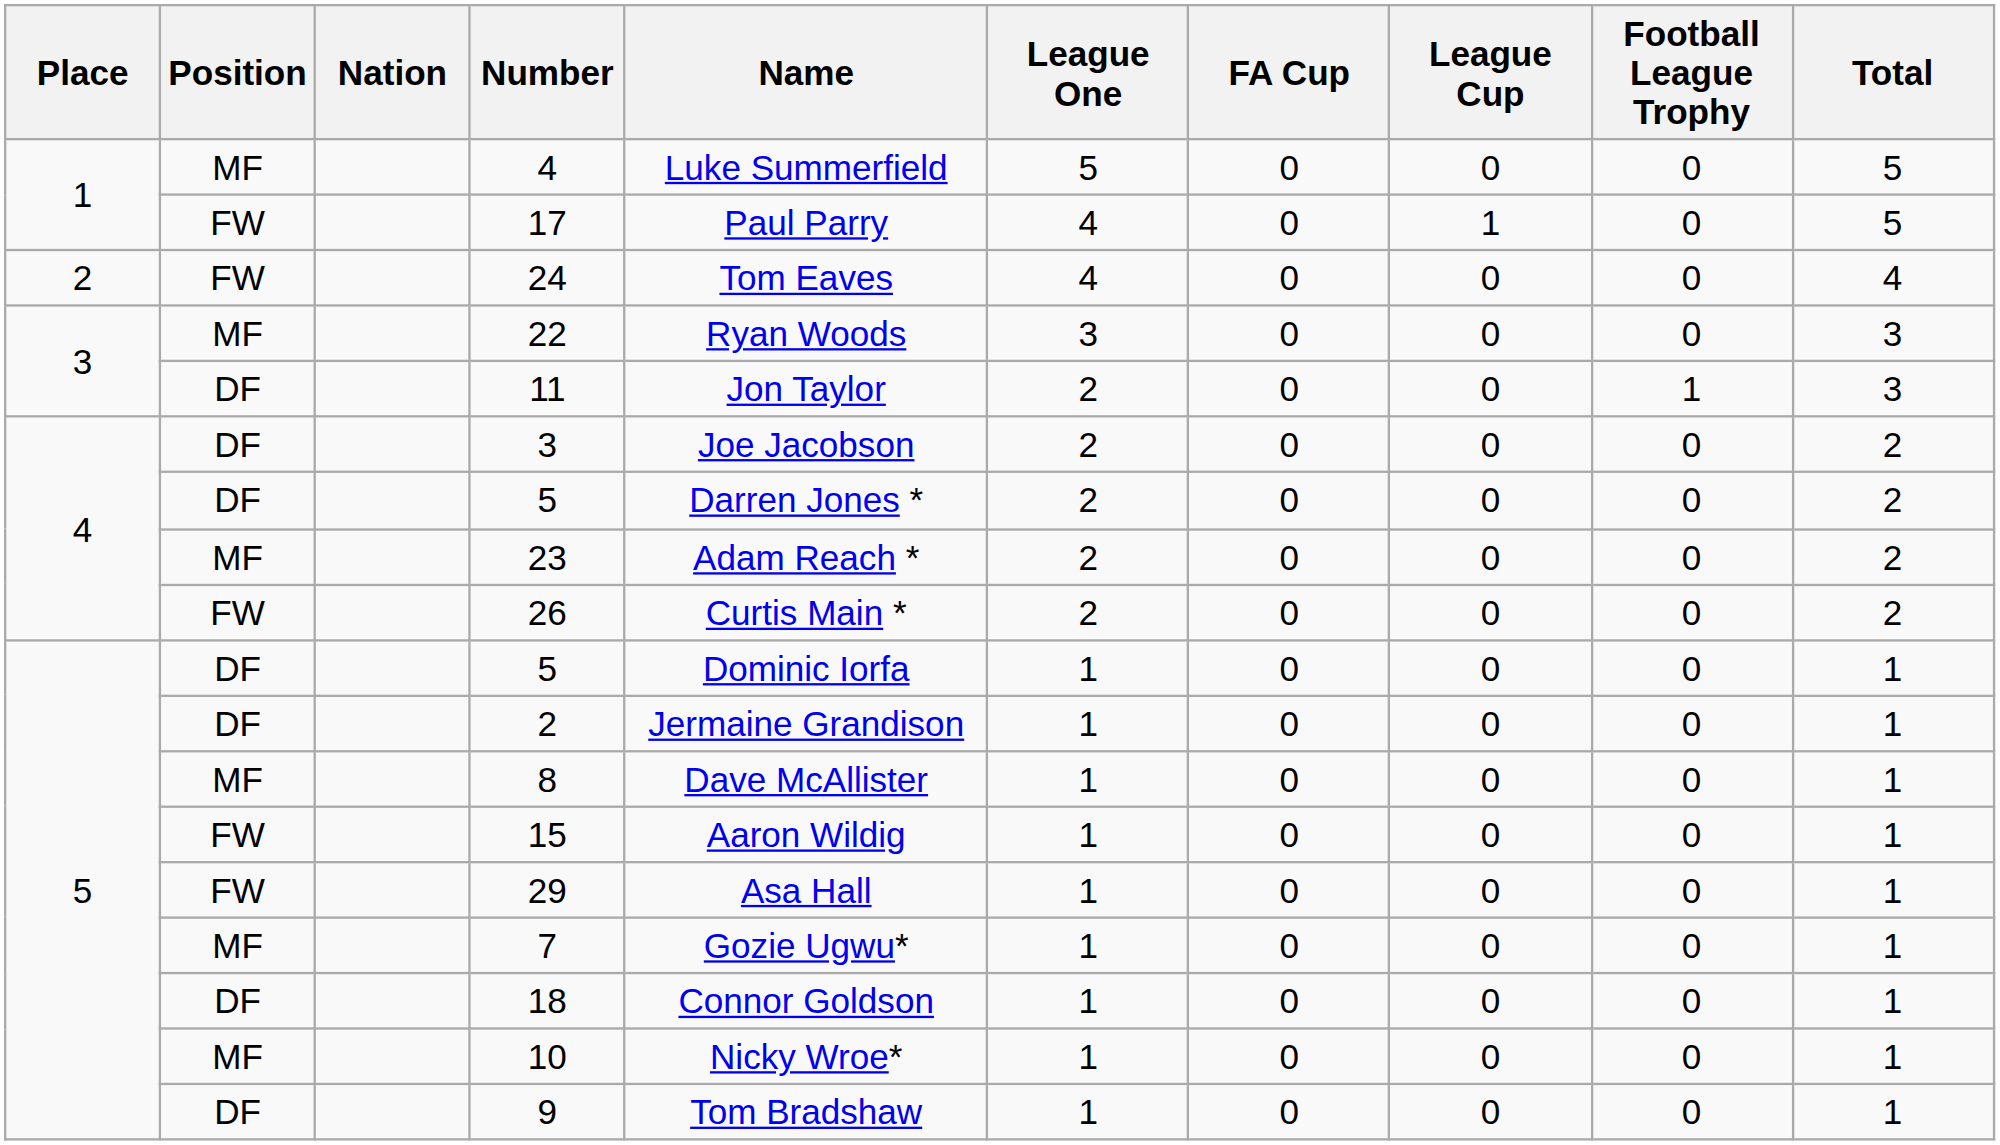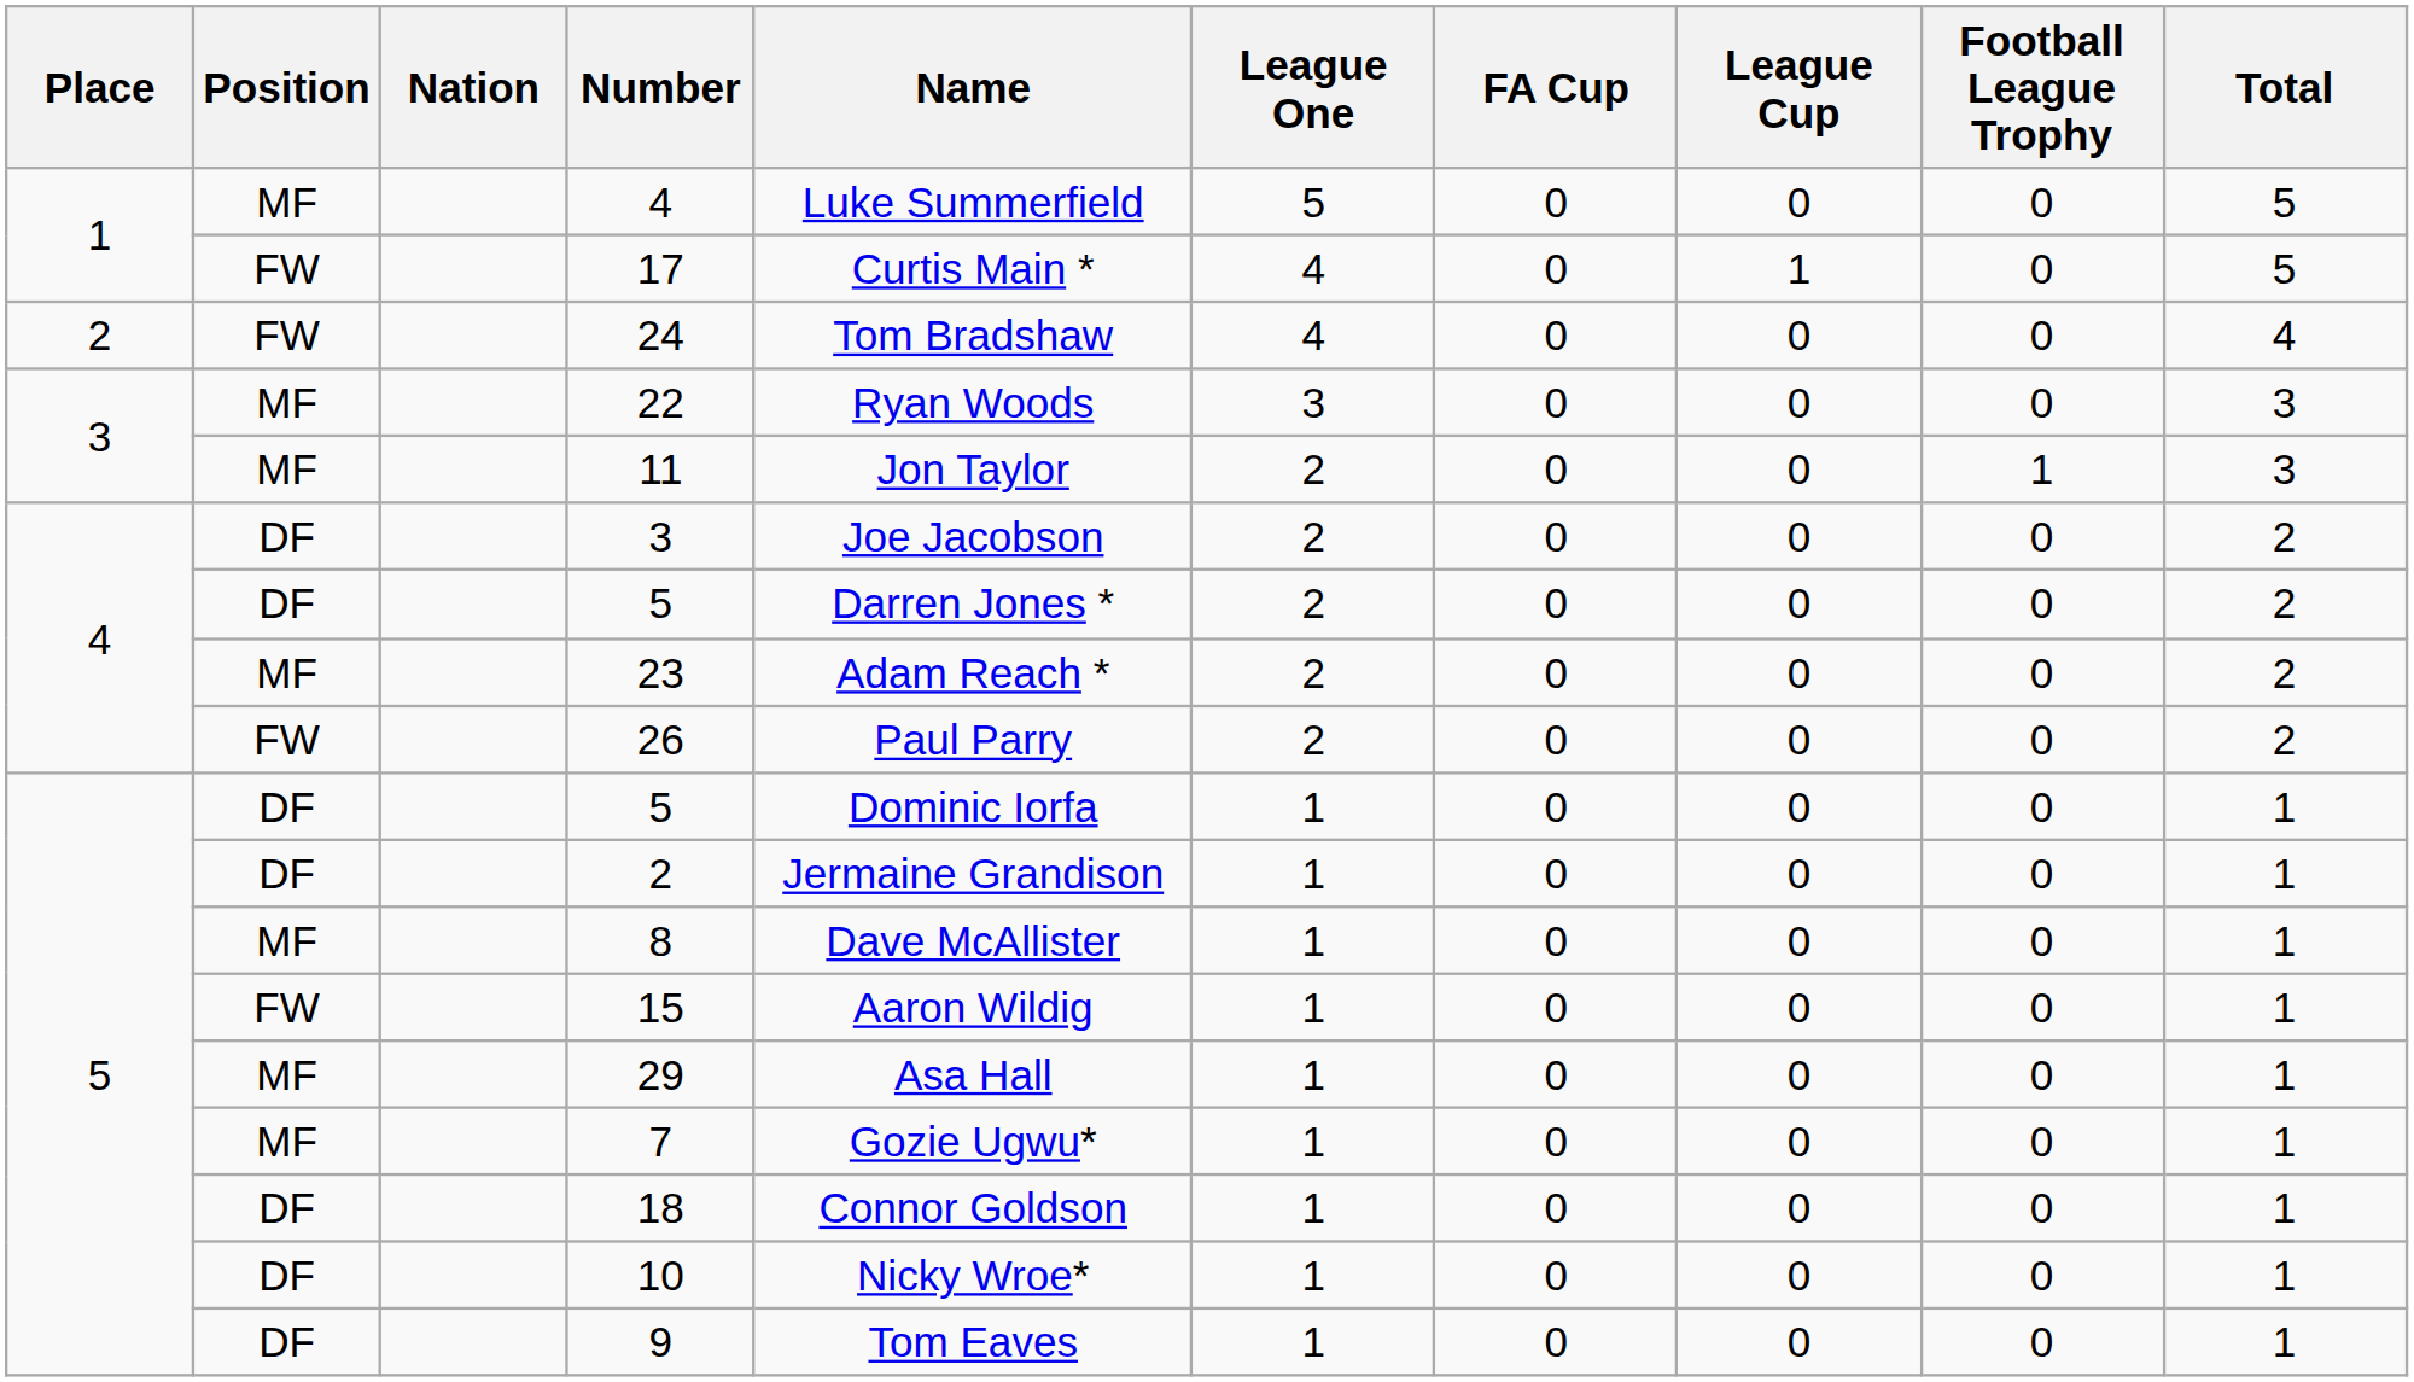 <table class="wikitable" style="font-size: 95%; text-align: center;">
 <tr>
 <th width=60>Place</th>
 <th width=60>Position</th>
 <th width=60>Nation</th>
 <th width=60>Number</th>
 <th width=150>Name</th>
 <th width=80>League One</th>
 <th width=80>FA Cup</th>
 <th width=80>League Cup</th>
 <th width=80>Football League Trophy</th>
 <th width=80>Total</th>
 </tr>
 <tr>
 <td rowspan="2">1</td>
 <td>MF</td>
 <td></td>
 <td>4</td>
 <td><a href='#'>Luke Summerfield</a></td>
 <td>5</td>
 <td>0</td>
 <td>0</td>
 <td>0</td>
 <td>5</td>
 </tr>
 <tr>
 <td>FW</td>
 <td></td>
 <td>17</td>
-<td><a href='#'>Paul Parry</a></td>
+<td><a href='#'>Curtis Main</a> *</td>
 <td>4</td>
 <td>0</td>
 <td>1</td>
 <td>0</td>
 <td>5</td>
 </tr>
 <tr>
 <td>2</td>
 <td>FW</td>
 <td></td>
 <td>24</td>
-<td><a href='#'>Tom Eaves</a></td>
+<td><a href='#'>Tom Bradshaw</a></td>
 <td>4</td>
 <td>0</td>
 <td>0</td>
 <td>0</td>
 <td>4</td>
 </tr>
 <tr>
 <td rowspan="2">3</td>
 <td>MF</td>
 <td></td>
 <td>22</td>
 <td><a href='#'>Ryan Woods</a></td>
 <td>3</td>
 <td>0</td>
 <td>0</td>
 <td>0</td>
 <td>3</td>
 </tr>
 <tr>
-<td>DF</td>
+<td>MF</td>
 <td></td>
 <td>11</td>
 <td><a href='#'>Jon Taylor</a></td>
 <td>2</td>
 <td>0</td>
 <td>0</td>
 <td>1</td>
 <td>3</td>
 </tr>
 <tr>
 <td rowspan="4">4</td>
 <td>DF</td>
 <td></td>
 <td>3</td>
 <td><a href='#'>Joe Jacobson</a></td>
 <td>2</td>
 <td>0</td>
 <td>0</td>
 <td>0</td>
 <td>2</td>
 </tr>
 <tr>
 <td>DF</td>
 <td></td>
 <td>5</td>
 <td><a href='#'>Darren Jones</a> *</td>
 <td>2</td>
 <td>0</td>
 <td>0</td>
 <td>0</td>
 <td>2</td>
 </tr>
 <tr>
 <td>MF</td>
 <td></td>
 <td>23</td>
 <td><a href='#'>Adam Reach</a> *</td>
 <td>2</td>
 <td>0</td>
 <td>0</td>
 <td>0</td>
 <td>2</td>
 </tr>
 <tr>
 <td>FW</td>
 <td></td>
 <td>26</td>
-<td><a href='#'>Curtis Main</a> *</td>
+<td><a href='#'>Paul Parry</a></td>
 <td>2</td>
 <td>0</td>
 <td>0</td>
 <td>0</td>
 <td>2</td>
 </tr>
 <tr>
 <td rowspan="9">5</td>
 <td>DF</td>
 <td></td>
 <td>5</td>
 <td><a href='#'>Dominic Iorfa</a></td>
 <td>1</td>
 <td>0</td>
 <td>0</td>
 <td>0</td>
 <td>1</td>
 </tr>
 <tr>
 <td>DF</td>
 <td></td>
 <td>2</td>
 <td><a href='#'>Jermaine Grandison</a></td>
 <td>1</td>
 <td>0</td>
 <td>0</td>
 <td>0</td>
 <td>1</td>
 </tr>
 <tr>
 <td>MF</td>
 <td></td>
 <td>8</td>
 <td><a href='#'>Dave McAllister</a></td>
 <td>1</td>
 <td>0</td>
 <td>0</td>
 <td>0</td>
 <td>1</td>
 </tr>
 <tr>
 <td>FW</td>
 <td></td>
 <td>15</td>
 <td><a href='#'>Aaron Wildig</a></td>
 <td>1</td>
 <td>0</td>
 <td>0</td>
 <td>0</td>
 <td>1</td>
 </tr>
 <tr>
-<td>FW</td>
+<td>MF</td>
 <td></td>
 <td>29</td>
 <td><a href='#'>Asa Hall</a></td>
 <td>1</td>
 <td>0</td>
 <td>0</td>
 <td>0</td>
 <td>1</td>
 </tr>
 <tr>
 <td>MF</td>
 <td></td>
 <td>7</td>
 <td><a href='#'>Gozie Ugwu</a>*</td>
 <td>1</td>
 <td>0</td>
 <td>0</td>
 <td>0</td>
 <td>1</td>
 </tr>
 <tr>
 <td>DF</td>
 <td></td>
 <td>18</td>
 <td><a href='#'>Connor Goldson</a></td>
 <td>1</td>
 <td>0</td>
 <td>0</td>
 <td>0</td>
 <td>1</td>
 </tr>
 <tr>
-<td>MF</td>
+<td>DF</td>
 <td></td>
 <td>10</td>
 <td><a href='#'>Nicky Wroe</a>*</td>
 <td>1</td>
 <td>0</td>
 <td>0</td>
 <td>0</td>
 <td>1</td>
 </tr>
 <tr>
 <td>DF</td>
 <td></td>
 <td>9</td>
-<td><a href='#'>Tom Bradshaw</a></td>
+<td><a href='#'>Tom Eaves</a></td>
 <td>1</td>
 <td>0</td>
 <td>0</td>
 <td>0</td>
 <td>1</td>
 </tr>
 </table>
